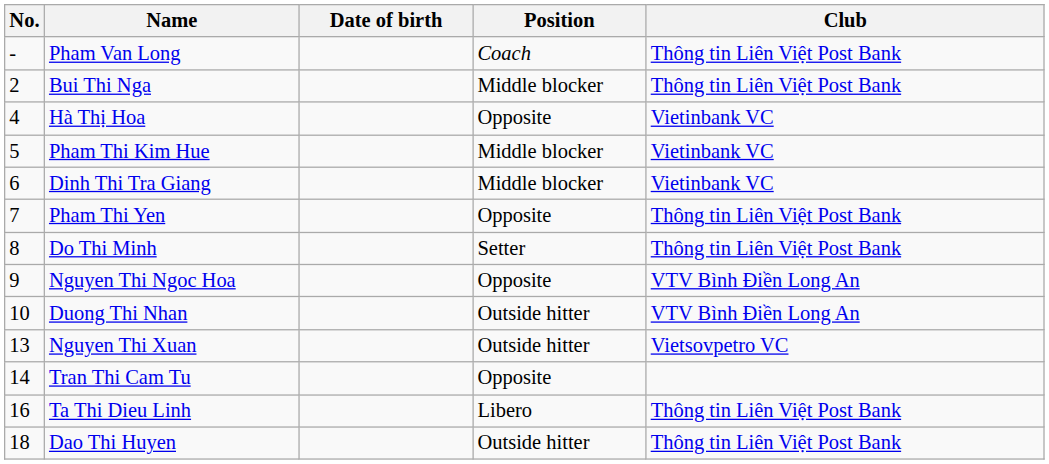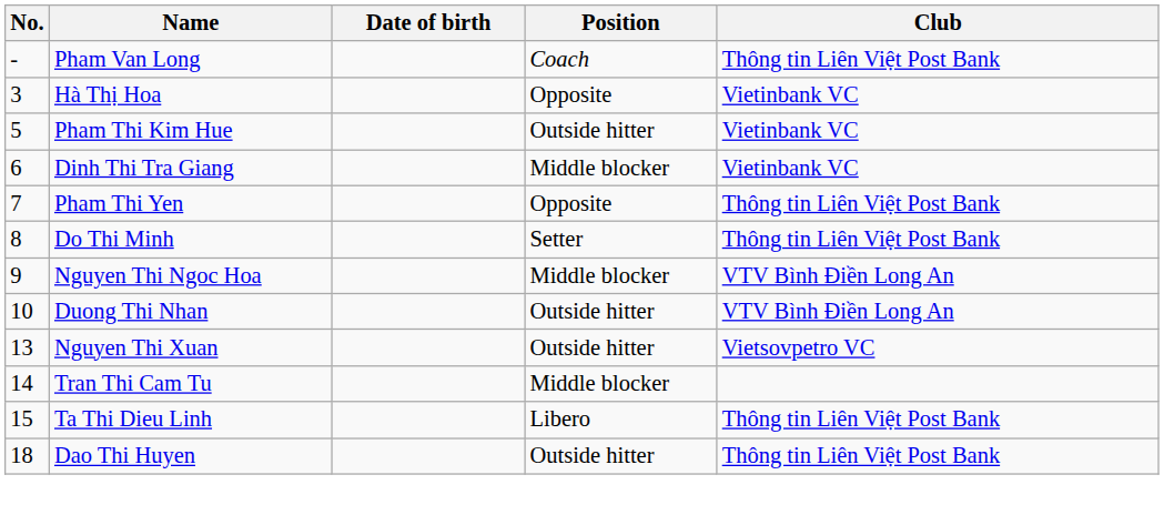 <table class=wikitable sortable style=font-size:100%; text-align:center;>
 <tr>
 <th>No.</th>
 <th style=width:12em>Name</th>
 <th style=width:8em>Date of birth</th>
 <th style=width:8em>Position</th>
 <th style=width:19em>Club</th>
 </tr>
 <tr>
 <td>-</td>
 <td><a href='#'>Pham Van Long</a></td>
 <td></td>
 <td><em>Coach</em></td>
 <td> <a href='#'>Thông tin Liên Việt Post Bank</a></td>
 </tr>
 <tr>
-<td>2</td>
-<td><a href='#'>Bui Thi Nga</a></td>
-<td></td>
-<td>Middle blocker</td>
-<td> <a href='#'>Thông tin Liên Việt Post Bank</a></td>
-</tr>
-<tr>
-<td>4</td>
+<td>3</td>
 <td><a href='#'>Hà Thị Hoa</a></td>
 <td></td>
 <td>Opposite</td>
 <td> <a href='#'>Vietinbank VC</a></td>
 </tr>
 <tr>
 <td>5</td>
 <td><a href='#'>Pham Thi Kim Hue</a></td>
 <td></td>
-<td>Middle blocker</td>
+<td>Outside hitter</td>
 <td> <a href='#'>Vietinbank VC</a></td>
 </tr>
 <tr>
 <td>6</td>
 <td><a href='#'>Dinh Thi Tra Giang</a></td>
 <td></td>
 <td>Middle blocker</td>
 <td> <a href='#'>Vietinbank VC</a></td>
 </tr>
 <tr>
 <td>7</td>
 <td><a href='#'>Pham Thi Yen</a></td>
 <td></td>
 <td>Opposite</td>
 <td> <a href='#'>Thông tin Liên Việt Post Bank</a></td>
 </tr>
 <tr>
 <td>8</td>
 <td><a href='#'>Do Thi Minh</a></td>
 <td></td>
 <td>Setter</td>
 <td> <a href='#'>Thông tin Liên Việt Post Bank</a></td>
 </tr>
 <tr>
 <td>9</td>
 <td><a href='#'>Nguyen Thi Ngoc Hoa</a></td>
 <td></td>
-<td>Opposite</td>
+<td>Middle blocker</td>
 <td> <a href='#'>VTV Bình Điền Long An</a></td>
 </tr>
 <tr>
 <td>10</td>
 <td><a href='#'>Duong Thi Nhan</a></td>
 <td></td>
 <td>Outside hitter</td>
 <td> <a href='#'>VTV Bình Điền Long An</a></td>
 </tr>
 <tr>
 <td>13</td>
 <td><a href='#'>Nguyen Thi Xuan</a></td>
 <td></td>
 <td>Outside hitter</td>
 <td> <a href='#'>Vietsovpetro VC</a></td>
 </tr>
 <tr>
 <td>14</td>
 <td><a href='#'>Tran Thi Cam Tu</a></td>
 <td></td>
-<td>Opposite</td>
+<td>Middle blocker</td>
 <td></td>
 </tr>
 <tr>
-<td>16</td>
+<td>15</td>
 <td><a href='#'>Ta Thi Dieu Linh</a></td>
 <td></td>
 <td>Libero</td>
 <td> <a href='#'>Thông tin Liên Việt Post Bank</a></td>
 </tr>
 <tr>
 <td>18</td>
 <td><a href='#'>Dao Thi Huyen</a></td>
 <td></td>
 <td>Outside hitter</td>
 <td> <a href='#'>Thông tin Liên Việt Post Bank</a></td>
 </tr>
 </table>
